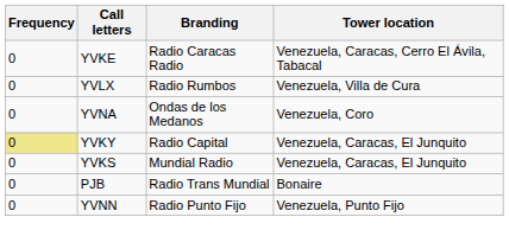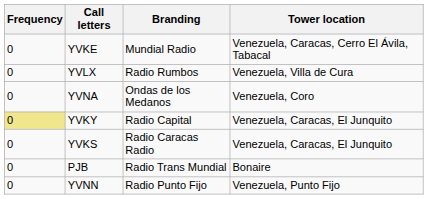 <table class=wikitable>
 <tr>
 <th>Frequency</th>
 <th>Call letters</th>
 <th>Branding</th>
 <th>Tower location</th>
 </tr>
 <tr>
 <td>0</td>
 <td>YVKE</td>
-<td>Radio Caracas Radio</td>
+<td>Mundial Radio</td>
 <td>Venezuela, Caracas, Cerro El Ávila, Tabacal</td>
 </tr>
 <tr>
 <td>0</td>
 <td>YVLX</td>
 <td>Radio Rumbos</td>
 <td>Venezuela, Villa de Cura</td>
 </tr>
 <tr>
 <td>0</td>
 <td>YVNA</td>
 <td>Ondas de los Medanos</td>
 <td>Venezuela, Coro</td>
 </tr>
 <tr>
 <td style="background: khaki;">0</td>
 <td>YVKY</td>
 <td>Radio Capital</td>
 <td>Venezuela, Caracas, El Junquito</td>
 </tr>
 <tr>
 <td>0</td>
 <td>YVKS</td>
-<td>Mundial Radio</td>
+<td>Radio Caracas Radio</td>
 <td>Venezuela, Caracas, El Junquito</td>
 </tr>
 <tr>
 <td>0</td>
 <td>PJB</td>
 <td>Radio Trans Mundial</td>
 <td>Bonaire</td>
 </tr>
 <tr>
 <td>0</td>
 <td>YVNN</td>
 <td>Radio Punto Fijo</td>
 <td>Venezuela, Punto Fijo</td>
 </tr>
 </table>
